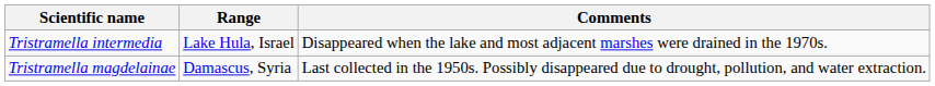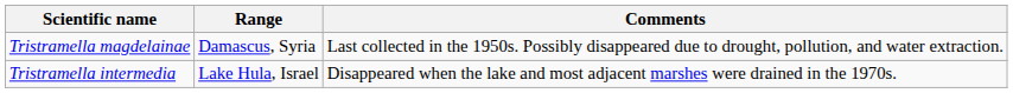 <table class="wikitable sortable">
 <tr>
 <th>Scientific name</th>
 <th>Range</th>
 <th class="unsortable">Comments</th>
 </tr>
 <tr>
+<td><em><a href='#'>Tristramella magdelainae</a></em></td>
+<td><a href='#'>Damascus</a>, Syria</td>
+<td>Last collected in the 1950s. Possibly disappeared due to drought, pollution, and water extraction.</td>
+</tr>
+<tr>
 <td><em><a href='#'>Tristramella intermedia</a></em></td>
 <td><a href='#'>Lake Hula</a>, Israel</td>
 <td>Disappeared when the lake and most adjacent <a href='#'>marshes</a> were drained in the 1970s.</td>
 </tr>
-<tr>
-<td><em><a href='#'>Tristramella magdelainae</a></em></td>
-<td><a href='#'>Damascus</a>, Syria</td>
-<td>Last collected in the 1950s. Possibly disappeared due to drought, pollution, and water extraction.</td>
-</tr>
 </table>
